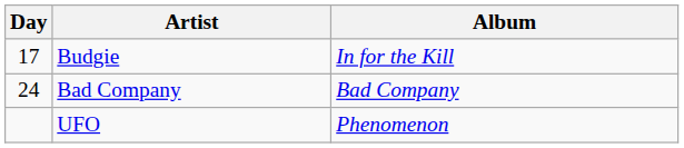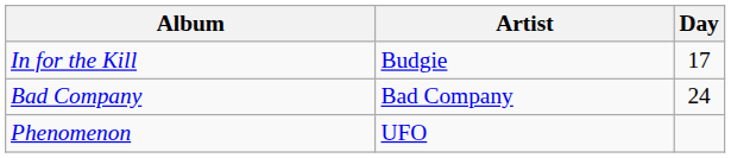 <table class="wikitable" border="1">
 <tr>
+<th width="250">Album</th>
+<th width="200">Artist</th>
 <th>Day</th>
-<th width="200">Artist</th>
-<th width="250">Album</th>
 </tr>
 <tr>
+<td><em><a href='#'>In for the Kill</a></em></td>
+<td><a href='#'>Budgie</a></td>
 <td style="text-align:center;" rowspan="1">17</td>
-<td><a href='#'>Budgie</a></td>
-<td><em><a href='#'>In for the Kill</a></em></td>
 </tr>
 <tr>
+<td><em><a href='#'>Bad Company</a></em></td>
+<td><a href='#'>Bad Company</a></td>
 <td style="text-align:center;" rowspan="1">24</td>
-<td><a href='#'>Bad Company</a></td>
-<td><em><a href='#'>Bad Company</a></em></td>
 </tr>
 <tr>
+<td><em><a href='#'>Phenomenon</a></em></td>
+<td><a href='#'>UFO</a></td>
 <td></td>
-<td><a href='#'>UFO</a></td>
-<td><em><a href='#'>Phenomenon</a></em></td>
 </tr>
 </table>
